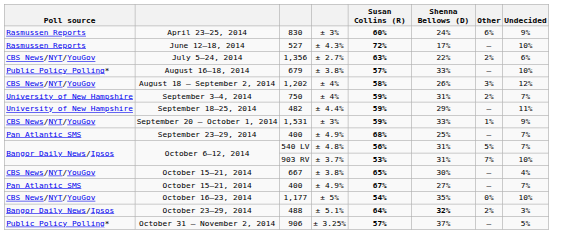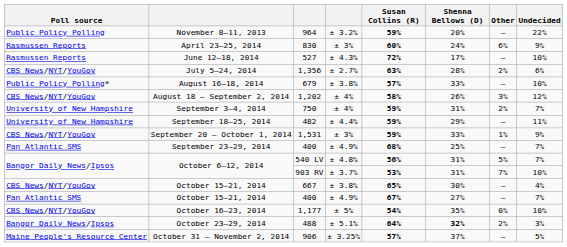 <table class="wikitable" style="text-align:center">
 <tr valign= bottom>
 <th>Poll source</th>
 <th></th>
 <th></th>
 <th></th>
 <th style="width:100px;">Susan<br>Collins (R)</th>
 <th style="width:100px;">Shenna<br>Bellows (D)</th>
 <th>Other</th>
 <th>Undecided</th>
+</tr>
+<tr>
+<td align=left><a href='#'>Public Policy Polling</a></td>
+<td>November 8–11, 2013</td>
+<td>964</td>
+<td>± 3.2%</td>
+<td><strong>59%</strong></td>
+<td>20%</td>
+<td>—</td>
+<td>22%</td>
 </tr>
 <tr>
 <td align=left><a href='#'>Rasmussen Reports</a></td>
 <td>April 23–25, 2014</td>
 <td>830</td>
 <td>± 3%</td>
 <td><strong>60%</strong></td>
 <td>24%</td>
 <td>6%</td>
 <td>9%</td>
 </tr>
 <tr>
 <td align=left><a href='#'>Rasmussen Reports</a></td>
 <td>June 12–18, 2014</td>
 <td>527</td>
 <td>± 4.3%</td>
 <td><strong>72%</strong></td>
 <td>17%</td>
 <td>—</td>
 <td>10%</td>
 </tr>
 <tr>
 <td align=left><a href='#'>CBS News</a>/<a href='#'>NYT</a>/<a href='#'>YouGov</a></td>
 <td>July 5–24, 2014</td>
 <td>1,356</td>
 <td>± 2.7%</td>
 <td><strong>63%</strong></td>
-<td>22%</td>
+<td>28%</td>
 <td>2%</td>
 <td>6%</td>
 </tr>
 <tr>
 <td align=left><a href='#'>Public Policy Polling</a>*</td>
 <td>August 16–18, 2014</td>
 <td>679</td>
 <td>± 3.8%</td>
 <td><strong>57%</strong></td>
 <td>33%</td>
 <td>—</td>
 <td>10%</td>
 </tr>
 <tr>
 <td align=left><a href='#'>CBS News</a>/<a href='#'>NYT</a>/<a href='#'>YouGov</a></td>
 <td>August 18 – September 2, 2014</td>
 <td>1,202</td>
 <td>± 4%</td>
 <td><strong>58%</strong></td>
 <td>26%</td>
 <td>3%</td>
 <td>12%</td>
 </tr>
 <tr>
 <td align=left><a href='#'>University of New Hampshire</a></td>
 <td>September 3–4, 2014</td>
 <td>750</td>
 <td>± 4%</td>
 <td><strong>59%</strong></td>
 <td>31%</td>
 <td>2%</td>
 <td>7%</td>
 </tr>
 <tr>
 <td align=left><a href='#'>University of New Hampshire</a></td>
 <td>September 18–25, 2014</td>
 <td>482</td>
 <td>± 4.4%</td>
 <td><strong>59%</strong></td>
 <td>29%</td>
 <td>—</td>
 <td>11%</td>
 </tr>
 <tr>
 <td align=left><a href='#'>CBS News</a>/<a href='#'>NYT</a>/<a href='#'>YouGov</a></td>
 <td>September 20 – October 1, 2014</td>
 <td>1,531</td>
 <td>± 3%</td>
 <td><strong>59%</strong></td>
 <td>33%</td>
 <td>1%</td>
 <td>9%</td>
 </tr>
 <tr>
 <td align=left><a href='#'>Pan Atlantic SMS</a></td>
 <td>September 23–29, 2014</td>
 <td>400</td>
 <td>± 4.9%</td>
 <td><strong>68%</strong></td>
 <td>25%</td>
 <td>—</td>
 <td>7%</td>
 </tr>
 <tr>
 <td align=left rowspan=2><a href='#'>Bangor Daily News</a>/<a href='#'>Ipsos</a></td>
 <td rowspan=2>October 6–12, 2014</td>
 <td>540 LV</td>
 <td>± 4.8%</td>
 <td><strong>56%</strong></td>
 <td>31%</td>
 <td>5%</td>
 <td>7%</td>
 </tr>
 <tr>
 <td>903 RV</td>
 <td>± 3.7%</td>
 <td><strong>53%</strong></td>
 <td>31%</td>
 <td>7%</td>
 <td>10%</td>
 </tr>
 <tr>
 <td align=left><a href='#'>CBS News</a>/<a href='#'>NYT</a>/<a href='#'>YouGov</a></td>
 <td>October 15–21, 2014</td>
 <td>667</td>
 <td>± 3.8%</td>
 <td><strong>65%</strong></td>
 <td>30%</td>
 <td>—</td>
 <td>4%</td>
 </tr>
 <tr>
 <td align=left><a href='#'>Pan Atlantic SMS</a></td>
 <td>October 15–21, 2014</td>
 <td>400</td>
 <td>± 4.9%</td>
 <td><strong>67%</strong></td>
 <td>27%</td>
 <td>—</td>
 <td>7%</td>
 </tr>
 <tr>
 <td align=left><a href='#'>CBS News</a>/<a href='#'>NYT</a>/<a href='#'>YouGov</a></td>
 <td>October 16–23, 2014</td>
 <td>1,177</td>
 <td>± 5%</td>
 <td><strong>54%</strong></td>
 <td>35%</td>
 <td>0%</td>
 <td>10%</td>
 </tr>
 <tr>
 <td align=left><a href='#'>Bangor Daily News</a>/<a href='#'>Ipsos</a></td>
 <td>October 23–29, 2014</td>
 <td>488</td>
 <td>± 5.1%</td>
 <td><strong>64%</strong></td>
 <td><strong>32%</strong></td>
 <td>2%</td>
 <td>3%</td>
 </tr>
 <tr>
-<td align=left><a href='#'>Public Policy Polling</a>*</td>
+<td align=left><a href='#'>Maine People's Resource Center</a></td>
 <td>October 31 – November 2, 2014</td>
 <td>906</td>
 <td>± 3.25%</td>
 <td><strong>57%</strong></td>
 <td>37%</td>
 <td>—</td>
 <td>5%</td>
 </tr>
 </table>
